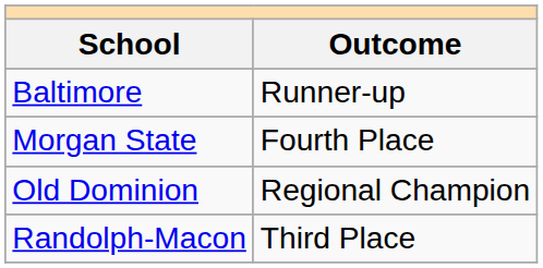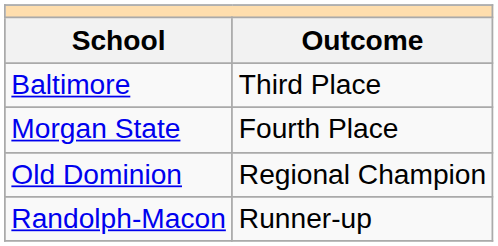 <table class="wikitable" style="float:left; margin-right:1em;">
 <tr>
 <th colspan="3" style="background:#ffdead;"></th>
 </tr>
 <tr>
 <th>School</th>
 <th>Outcome</th>
 </tr>
 <tr>
 <td><a href='#'>Baltimore</a></td>
-<td>Runner-up</td>
+<td>Third Place</td>
 </tr>
 <tr>
 <td><a href='#'>Morgan State</a></td>
 <td>Fourth Place</td>
 </tr>
 <tr>
 <td><a href='#'>Old Dominion</a></td>
 <td>Regional Champion</td>
 </tr>
 <tr>
 <td><a href='#'>Randolph-Macon</a></td>
-<td>Third Place</td>
+<td>Runner-up</td>
 </tr>
 </table>
